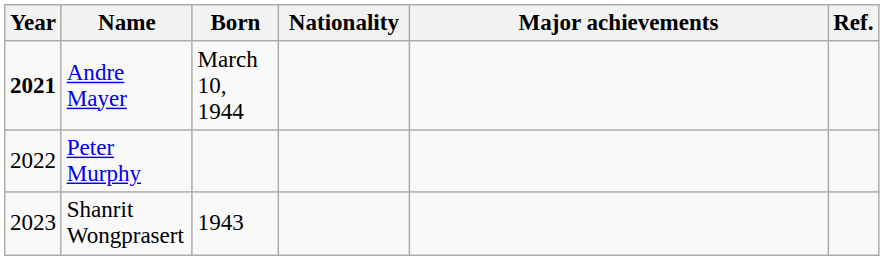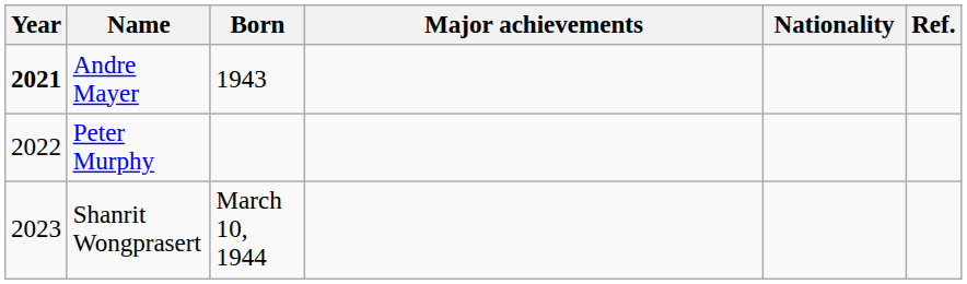 <table class="wikitable">
 <tr>
 <th style="width: 5%;">Year</th>
 <th style="width: 15%;">Name</th>
 <th style="width: 10%;">Born</th>
+<th style="width: 50%;">Major achievements</th>
 <th style="width: 15%;">Nationality</th>
-<th style="width: 50%;">Major achievements</th>
 <th style="width: 5%;">Ref.</th>
 </tr>
 <tr>
 <td><strong>2021</strong></td>
 <td><a href='#'>Andre Mayer</a></td>
-<td>March 10, 1944</td>
+<td>1943</td>
 <td></td>
 <td></td>
 <td></td>
 </tr>
 <tr>
 <td>2022</td>
 <td><a href='#'>Peter Murphy</a></td>
 <td></td>
 <td></td>
 <td></td>
 <td></td>
 </tr>
 <tr>
 <td>2023</td>
 <td>Shanrit Wongprasert</td>
-<td>1943</td>
+<td>March 10, 1944</td>
 <td></td>
 <td></td>
 <td></td>
 </tr>
 </table>
